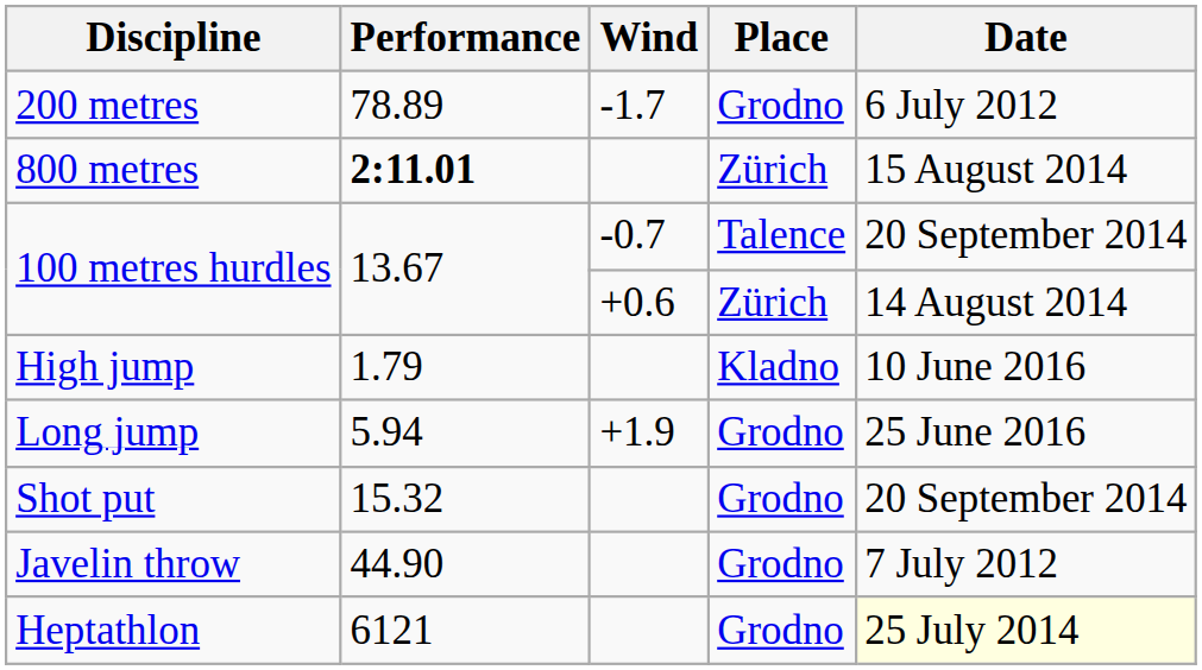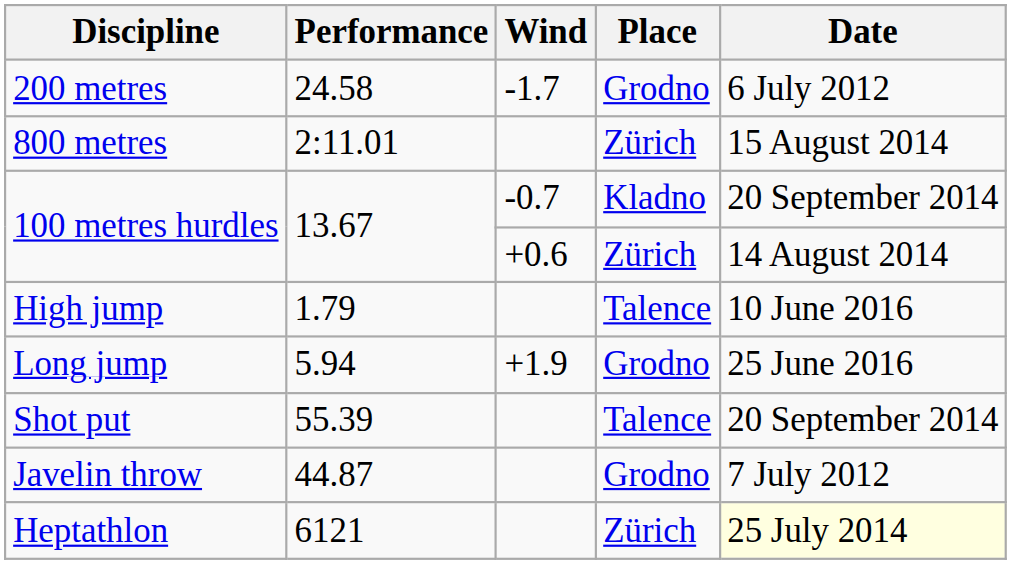 <table class="wikitable">
 <tr>
 <th>Discipline</th>
 <th>Performance</th>
 <th>Wind</th>
 <th>Place</th>
 <th>Date</th>
 </tr>
 <tr>
 <td><a href='#'>200 metres</a></td>
-<td>78.89</td>
+<td>24.58</td>
 <td>-1.7</td>
 <td><a href='#'>Grodno</a></td>
 <td>6 July 2012</td>
 </tr>
 <tr>
 <td><a href='#'>800 metres</a></td>
-<td><strong>2:11.01</strong></td>
+<td>2:11.01</td>
 <td></td>
 <td><a href='#'>Zürich</a></td>
 <td>15 August 2014</td>
 </tr>
 <tr>
 <td rowspan=2><a href='#'>100 metres hurdles</a></td>
 <td rowspan=2>13.67</td>
 <td>-0.7</td>
-<td><a href='#'>Talence</a></td>
+<td><a href='#'>Kladno</a></td>
 <td>20 September 2014</td>
 </tr>
 <tr>
 <td>+0.6</td>
 <td><a href='#'>Zürich</a></td>
 <td>14 August 2014</td>
 </tr>
 <tr>
 <td><a href='#'>High jump</a></td>
 <td>1.79</td>
 <td></td>
-<td><a href='#'>Kladno</a></td>
+<td><a href='#'>Talence</a></td>
 <td>10 June 2016</td>
 </tr>
 <tr>
 <td><a href='#'>Long jump</a></td>
 <td>5.94</td>
 <td>+1.9</td>
 <td><a href='#'>Grodno</a></td>
 <td>25 June 2016</td>
 </tr>
 <tr>
 <td><a href='#'>Shot put</a></td>
-<td>15.32</td>
+<td>55.39</td>
 <td></td>
-<td><a href='#'>Grodno</a></td>
+<td><a href='#'>Talence</a></td>
 <td>20 September 2014</td>
 </tr>
 <tr>
 <td><a href='#'>Javelin throw</a></td>
-<td>44.90</td>
+<td>44.87</td>
 <td></td>
 <td><a href='#'>Grodno</a></td>
 <td>7 July 2012</td>
 </tr>
 <tr>
 <td><a href='#'>Heptathlon</a></td>
 <td>6121</td>
 <td></td>
-<td><a href='#'>Grodno</a></td>
+<td><a href='#'>Zürich</a></td>
 <td style="background: lightyellow;">25 July 2014</td>
 </tr>
 </table>
